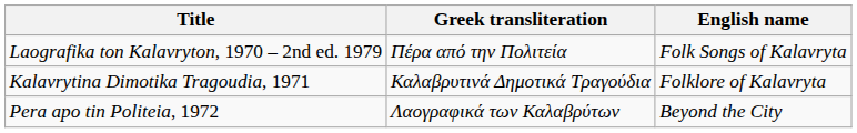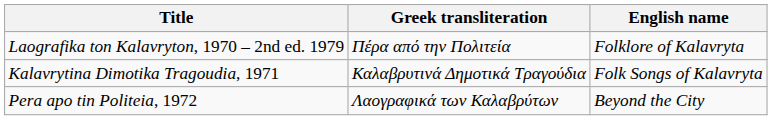 <table class="wikitable">
 <tr>
 <th>Title</th>
 <th>Greek  transliteration</th>
 <th>English name</th>
 </tr>
 <tr>
 <td><em>Laografika ton Kalavryton</em>, 1970 – 2nd ed. 1979</td>
 <td><em>Πέρα από την Πολιτεία</em></td>
-<td><em>Folk Songs of Kalavryta</em></td>
+<td><em>Folklore of Kalavryta</em></td>
 </tr>
 <tr>
 <td><em>Kalavrytina Dimotika Tragoudia</em>, 1971</td>
 <td><em>Καλαβρυτινά  Δημοτικά Τραγούδια</em></td>
-<td><em>Folklore of Kalavryta</em></td>
+<td><em>Folk Songs of Kalavryta</em></td>
 </tr>
 <tr>
 <td><em>Pera apo tin Politeia</em>, 1972</td>
 <td><em>Λαογραφικά των Καλαβρύτων</em></td>
 <td><em>Beyond the City</em></td>
 </tr>
 </table>
